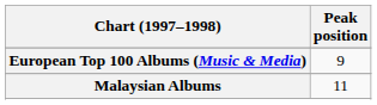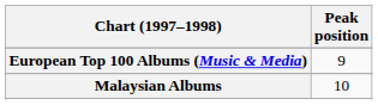 <table class="wikitable sortable plainrowheaders">
 <tr>
 <th scope="col">Chart (1997–1998)</th>
 <th scope="col">Peak<br>position</th>
 </tr>
 <tr>
 </tr>
 <tr>
 </tr>
 <tr>
 </tr>
 <tr>
 </tr>
 <tr>
 </tr>
 <tr>
 </tr>
 <tr>
 </tr>
 <tr>
 <th scope="row">European Top 100 Albums (<em><a href='#'>Music & Media</a></em>)</th>
 <td align="center">9</td>
 </tr>
 <tr>
 </tr>
 <tr>
 </tr>
 <tr>
 </tr>
 <tr>
 </tr>
 <tr>
 </tr>
 <tr>
 </tr>
 <tr>
 <th scope="row">Malaysian Albums</th>
-<td align="center">11</td>
+<td align="center">10</td>
 </tr>
 <tr>
 </tr>
 <tr>
 </tr>
 <tr>
 </tr>
 <tr>
 </tr>
 <tr>
 </tr>
 <tr>
 </tr>
 <tr>
 </tr>
 <tr>
 </tr>
 </table>
